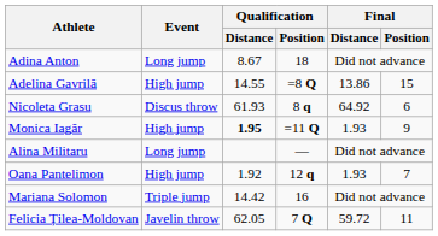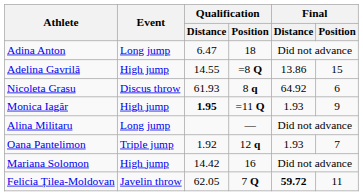 <table class=wikitable style="font-size:90%">
 <tr>
 <th rowspan="2">Athlete</th>
 <th rowspan="2">Event</th>
 <th colspan="2">Qualification</th>
 <th colspan="2">Final</th>
 </tr>
 <tr style="font-size:95%">
 <th>Distance</th>
 <th>Position</th>
 <th>Distance</th>
 <th>Position</th>
 </tr>
 <tr align=center>
 <td align=left><a href='#'>Adina Anton</a></td>
 <td align=left><a href='#'>Long jump</a></td>
-<td>8.67</td>
+<td>6.47</td>
 <td>18</td>
 <td colspan=2>Did not advance</td>
 </tr>
 <tr align=center>
 <td align=left><a href='#'>Adelina Gavrilă</a></td>
 <td align=left><a href='#'>High jump</a></td>
 <td>14.55</td>
 <td>=8 <strong>Q</strong></td>
 <td>13.86</td>
 <td>15</td>
 </tr>
 <tr align=center>
 <td align=left><a href='#'>Nicoleta Grasu</a></td>
 <td align=left><a href='#'>Discus throw</a></td>
 <td>61.93</td>
 <td>8 <strong>q</strong></td>
 <td>64.92</td>
 <td>6</td>
 </tr>
 <tr align=center>
 <td align=left><a href='#'>Monica Iagăr</a></td>
 <td align=left><a href='#'>High jump</a></td>
 <td><strong>1.95</strong></td>
 <td>=11 <strong>Q</strong></td>
 <td>1.93</td>
 <td>9</td>
 </tr>
 <tr align=center>
 <td align=left><a href='#'>Alina Militaru</a></td>
 <td align=left><a href='#'>Long jump</a></td>
 <td></td>
 <td>—</td>
 <td colspan=2>Did not advance</td>
 </tr>
 <tr align=center>
 <td align=left><a href='#'>Oana Pantelimon</a></td>
-<td align=left><a href='#'>High jump</a></td>
+<td align=left><a href='#'>Triple jump</a></td>
 <td>1.92</td>
 <td>12 <strong>q</strong></td>
 <td>1.93</td>
 <td>7</td>
 </tr>
 <tr align=center>
 <td align=left><a href='#'>Mariana Solomon</a></td>
-<td align=left><a href='#'>Triple jump</a></td>
+<td align=left><a href='#'>High jump</a></td>
 <td>14.42</td>
 <td>16</td>
 <td colspan=2>Did not advance</td>
 </tr>
 <tr align=center>
 <td align=left><a href='#'>Felicia Țilea-Moldovan</a></td>
 <td align=left><a href='#'>Javelin throw</a></td>
 <td>62.05</td>
 <td>7 <strong>Q</strong></td>
-<td>59.72</td>
+<td><strong>59.72</strong></td>
 <td>11</td>
 </tr>
 </table>
